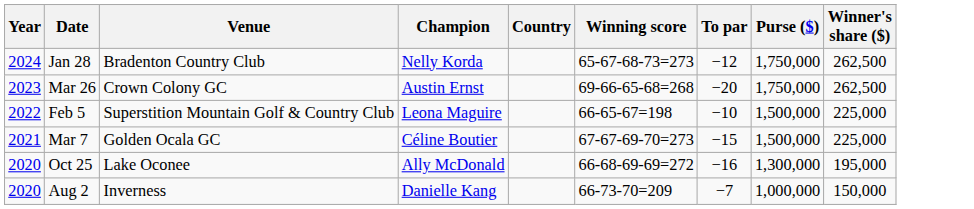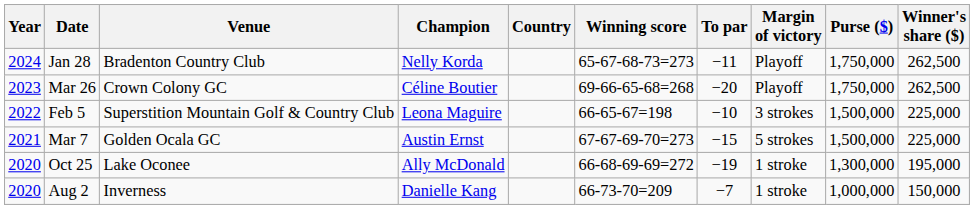 <table class="wikitable">
 <tr>
 <th>Year</th>
 <th>Date</th>
 <th>Venue</th>
 <th>Champion</th>
 <th>Country</th>
 <th>Winning score</th>
 <th>To par</th>
+<th>Margin<br>of victory</th>
 <th>Purse (<a href='#'>$</a>)</th>
 <th>Winner's<br>share ($)</th>
 </tr>
 <tr>
 <td><a href='#'>2024</a></td>
 <td>Jan 28</td>
 <td>Bradenton Country Club</td>
 <td><a href='#'>Nelly Korda</a></td>
 <td></td>
 <td>65-67-68-73=273</td>
-<td align=center>−12</td>
+<td align=center>−11</td>
+<td>Playoff</td>
 <td align=center>1,750,000</td>
 <td align=center>262,500</td>
 </tr>
 <tr>
 <td><a href='#'>2023</a></td>
 <td>Mar 26</td>
 <td>Crown Colony GC</td>
-<td><a href='#'>Austin Ernst</a></td>
+<td><a href='#'>Céline Boutier</a></td>
 <td></td>
 <td>69-66-65-68=268</td>
 <td align=center>−20</td>
+<td>Playoff</td>
 <td align=center>1,750,000</td>
 <td align=center>262,500</td>
 </tr>
 <tr>
 <td><a href='#'>2022</a></td>
 <td>Feb 5</td>
 <td>Superstition Mountain Golf & Country Club</td>
 <td><a href='#'>Leona Maguire</a></td>
 <td></td>
 <td>66-65-67=198</td>
 <td align=center>−10</td>
+<td>3 strokes</td>
 <td align=center>1,500,000</td>
 <td align=center>225,000</td>
 </tr>
 <tr>
 <td><a href='#'>2021</a></td>
 <td>Mar 7</td>
 <td>Golden Ocala GC</td>
-<td><a href='#'>Céline Boutier</a></td>
+<td><a href='#'>Austin Ernst</a></td>
 <td></td>
 <td>67-67-69-70=273</td>
 <td align=center>−15</td>
+<td>5 strokes</td>
 <td align=center>1,500,000</td>
 <td align=center>225,000</td>
 </tr>
 <tr>
 <td><a href='#'>2020</a></td>
 <td>Oct 25</td>
 <td>Lake Oconee</td>
 <td><a href='#'>Ally McDonald</a></td>
 <td></td>
 <td>66-68-69-69=272</td>
-<td align=center>−16</td>
+<td align=center>−19</td>
+<td>1 stroke</td>
 <td align=center>1,300,000</td>
 <td align=center>195,000</td>
 </tr>
 <tr>
 <td><a href='#'>2020</a></td>
 <td>Aug 2</td>
 <td>Inverness</td>
 <td><a href='#'>Danielle Kang</a></td>
 <td></td>
 <td>66-73-70=209</td>
 <td align=center>−7</td>
+<td>1 stroke</td>
 <td align=center>1,000,000</td>
 <td align=center>150,000</td>
 </tr>
 </table>
